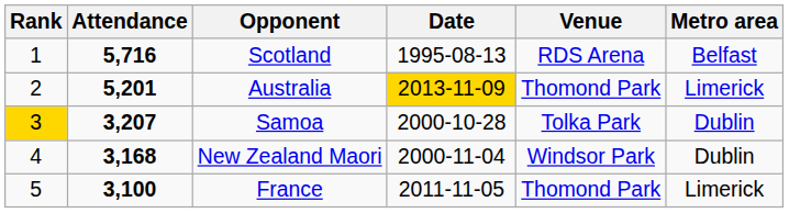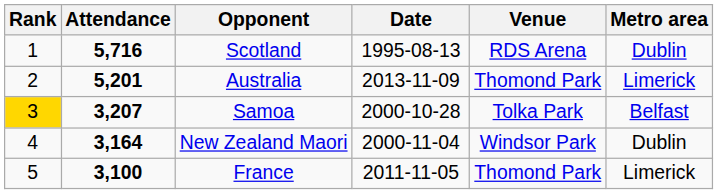 <table class="wikitable" style="text-align: center;">
 <tr>
 <th>Rank</th>
 <th>Attendance</th>
 <th>Opponent</th>
 <th width=90>Date</th>
 <th>Venue</th>
 <th>Metro area</th>
 </tr>
 <tr>
 <td>1</td>
 <td><strong>5,716</strong></td>
 <td><a href='#'>Scotland</a></td>
 <td>1995-08-13</td>
 <td><a href='#'>RDS Arena</a></td>
-<td><a href='#'>Belfast</a></td>
+<td><a href='#'>Dublin</a></td>
 </tr>
 <tr>
 <td>2</td>
 <td><strong>5,201</strong></td>
 <td><a href='#'>Australia</a></td>
-<td style="background: gold;">2013-11-09</td>
+<td>2013-11-09</td>
 <td><a href='#'>Thomond Park</a></td>
 <td><a href='#'>Limerick</a></td>
 </tr>
 <tr>
 <td style="background: gold;">3</td>
 <td><strong>3,207</strong></td>
 <td><a href='#'>Samoa</a></td>
 <td>2000-10-28</td>
 <td><a href='#'>Tolka Park</a></td>
-<td><a href='#'>Dublin</a></td>
+<td><a href='#'>Belfast</a></td>
 </tr>
 <tr>
 <td>4</td>
-<td><strong>3,168</strong></td>
+<td><strong>3,164</strong></td>
 <td><a href='#'>New Zealand Maori</a></td>
 <td>2000-11-04</td>
 <td><a href='#'>Windsor Park</a></td>
 <td>Dublin</td>
 </tr>
 <tr>
 <td>5</td>
 <td><strong>3,100</strong></td>
 <td><a href='#'>France</a></td>
 <td>2011-11-05</td>
 <td><a href='#'>Thomond Park</a></td>
 <td>Limerick</td>
 </tr>
 </table>
